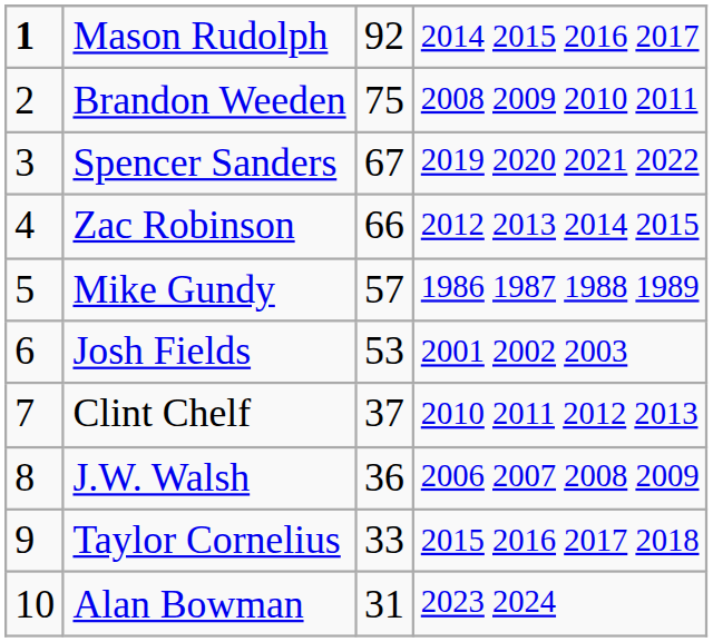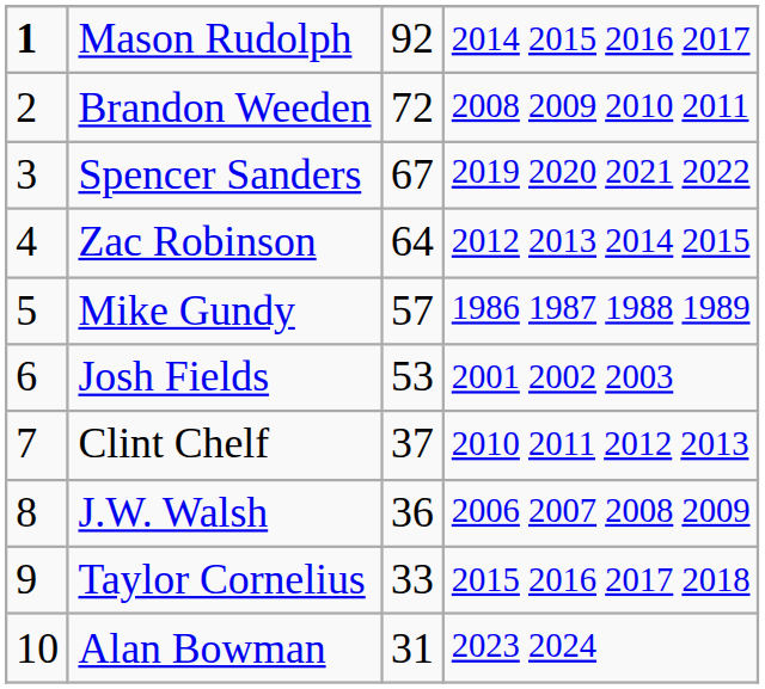 <table class="wikitable">
 <tr>
 </tr>
 <tr>
 <td><strong>1</strong></td>
 <td><a href='#'>Mason Rudolph</a></td>
 <td>92</td>
 <td style="font-size:80%;"><a href='#'>2014</a> <a href='#'>2015</a> <a href='#'>2016</a> <a href='#'>2017</a></td>
 </tr>
 <tr>
 <td>2</td>
 <td><a href='#'>Brandon Weeden</a></td>
-<td>75</td>
+<td>72</td>
 <td style="font-size:80%;"><a href='#'>2008</a> <a href='#'>2009</a> <a href='#'>2010</a> <a href='#'>2011</a></td>
 </tr>
 <tr>
 <td>3</td>
 <td><a href='#'>Spencer Sanders</a></td>
 <td>67</td>
 <td style="font-size:80%;"><a href='#'>2019</a> <a href='#'>2020</a> <a href='#'>2021</a> <a href='#'>2022</a></td>
 </tr>
 <tr>
 <td>4</td>
 <td><a href='#'>Zac Robinson</a></td>
-<td>66</td>
+<td>64</td>
 <td style="font-size:80%;"><a href='#'>2012</a> <a href='#'>2013</a> <a href='#'>2014</a> <a href='#'>2015</a></td>
 </tr>
 <tr>
 <td>5</td>
 <td><a href='#'>Mike Gundy</a></td>
 <td>57</td>
 <td style="font-size:80%;"><a href='#'>1986</a> <a href='#'>1987</a> <a href='#'>1988</a> <a href='#'>1989</a></td>
 </tr>
 <tr>
 <td>6</td>
 <td><a href='#'>Josh Fields</a></td>
 <td>53</td>
 <td style="font-size:80%;"><a href='#'>2001</a> <a href='#'>2002</a> <a href='#'>2003</a></td>
 </tr>
 <tr>
 <td>7</td>
 <td>Clint Chelf</td>
 <td>37</td>
 <td style="font-size:80%;"><a href='#'>2010</a> <a href='#'>2011</a> <a href='#'>2012</a> <a href='#'>2013</a></td>
 </tr>
 <tr>
 <td>8</td>
 <td><a href='#'>J.W. Walsh</a></td>
 <td>36</td>
 <td style="font-size:80%;"><a href='#'>2006</a> <a href='#'>2007</a> <a href='#'>2008</a> <a href='#'>2009</a></td>
 </tr>
 <tr>
 <td>9</td>
 <td><a href='#'>Taylor Cornelius</a></td>
 <td>33</td>
 <td style="font-size:80%;"><a href='#'>2015</a> <a href='#'>2016</a> <a href='#'>2017</a> <a href='#'>2018</a></td>
 </tr>
 <tr>
 <td>10</td>
 <td><a href='#'>Alan Bowman</a></td>
 <td>31</td>
 <td style="font-size:80%;"><a href='#'>2023</a> <a href='#'>2024</a></td>
 </tr>
 </table>
